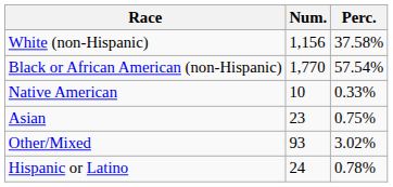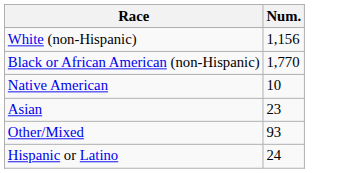 <table class="wikitable">
 <tr>
 <th>Race</th>
 <th>Num.</th>
-<th>Perc.</th>
 </tr>
 <tr>
 <td><a href='#'>White</a> (non-Hispanic)</td>
 <td>1,156</td>
-<td>37.58%</td>
 </tr>
 <tr>
 <td><a href='#'>Black or African American</a> (non-Hispanic)</td>
 <td>1,770</td>
-<td>57.54%</td>
 </tr>
 <tr>
 <td><a href='#'>Native American</a></td>
 <td>10</td>
-<td>0.33%</td>
 </tr>
 <tr>
 <td><a href='#'>Asian</a></td>
 <td>23</td>
-<td>0.75%</td>
 </tr>
 <tr>
 <td><a href='#'>Other/Mixed</a></td>
 <td>93</td>
-<td>3.02%</td>
 </tr>
 <tr>
 <td><a href='#'>Hispanic</a> or <a href='#'>Latino</a></td>
 <td>24</td>
-<td>0.78%</td>
 </tr>
 </table>
